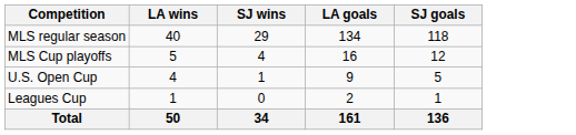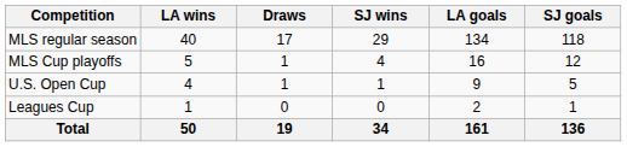 <table class="wikitable" style="text-align: center;">
 <tr>
 <th>Competition</th>
 <th width=100>LA wins</th>
+<th width=100>Draws</th>
 <th width=100>SJ wins</th>
 <th width=100>LA goals</th>
 <th width=100>SJ goals</th>
 </tr>
 <tr>
 <td align=left>MLS regular season</td>
 <td>40</td>
+<td>17</td>
 <td>29</td>
 <td>134</td>
 <td>118</td>
 </tr>
 <tr>
 <td align=left>MLS Cup playoffs</td>
 <td>5</td>
+<td>1</td>
 <td>4</td>
 <td>16</td>
 <td>12</td>
 </tr>
 <tr>
 <td align=left>U.S. Open Cup</td>
 <td>4</td>
 <td>1</td>
+<td>1</td>
 <td>9</td>
 <td>5</td>
 </tr>
 <tr>
 <td align=left>Leagues Cup</td>
 <td>1</td>
 <td>0</td>
+<td>0</td>
 <td>2</td>
 <td>1</td>
 </tr>
 <tr>
 <th>Total</th>
 <th>50</th>
+<th>19</th>
 <th>34</th>
 <th>161</th>
 <th>136</th>
 </tr>
 </table>
